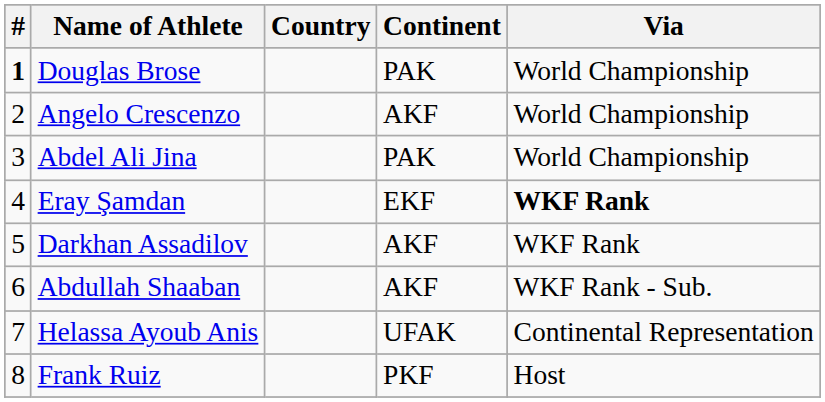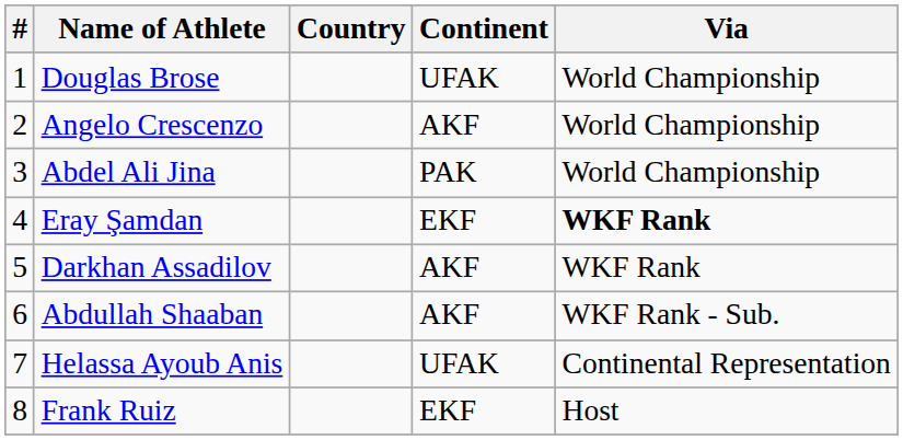 <table class="wikitable sortable">
 <tr>
 <th>#</th>
 <th>Name of Athlete</th>
 <th>Country</th>
 <th>Continent</th>
 <th>Via</th>
 </tr>
 <tr>
-<td><strong>1</strong></td>
+<td>1</td>
 <td><a href='#'>Douglas Brose</a></td>
 <td></td>
-<td>PAK</td>
+<td>UFAK</td>
 <td>World Championship</td>
 </tr>
 <tr>
 <td>2</td>
 <td><a href='#'>Angelo Crescenzo</a></td>
 <td></td>
 <td>AKF</td>
 <td>World Championship</td>
 </tr>
 <tr>
 <td>3</td>
 <td><a href='#'>Abdel Ali Jina</a></td>
 <td></td>
 <td>PAK</td>
 <td>World Championship</td>
 </tr>
 <tr>
 <td>4</td>
 <td><a href='#'>Eray Şamdan</a></td>
 <td></td>
 <td>EKF</td>
 <td><strong>WKF Rank</strong></td>
 </tr>
 <tr>
 <td>5</td>
 <td><a href='#'>Darkhan Assadilov</a></td>
 <td></td>
 <td>AKF</td>
 <td>WKF Rank</td>
 </tr>
 <tr>
 <td>6</td>
 <td><a href='#'>Abdullah Shaaban</a></td>
 <td></td>
 <td>AKF</td>
 <td>WKF Rank - Sub.</td>
 </tr>
 <tr>
 <td>7</td>
 <td><a href='#'>Helassa Ayoub Anis</a></td>
 <td></td>
 <td>UFAK</td>
 <td>Continental Representation</td>
 </tr>
 <tr>
 <td>8</td>
 <td><a href='#'>Frank Ruiz</a></td>
 <td></td>
-<td>PKF</td>
+<td>EKF</td>
 <td>Host</td>
 </tr>
 </table>
